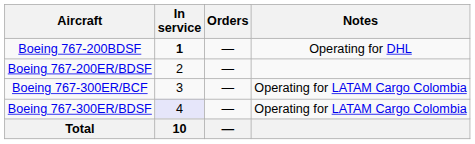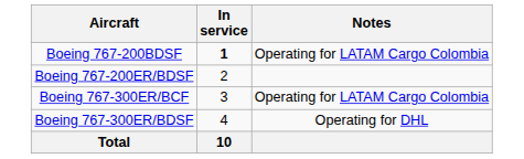 <table class="wikitable" style="text-align:center; margin:0.5em auto">
 <tr>
 <th>Aircraft</th>
 <th>In<br>service</th>
-<th>Orders</th>
 <th>Notes</th>
 </tr>
 <tr>
 <td><a href='#'>Boeing 767-200BDSF</a></td>
 <td><strong>1</strong></td>
-<td>—</td>
-<td>Operating for <a href='#'>DHL</a></td>
+<td>Operating for <a href='#'>LATAM Cargo Colombia</a></td>
 </tr>
 <tr>
 <td><a href='#'>Boeing 767-200ER/BDSF</a></td>
 <td>2</td>
-<td>—</td>
 <td></td>
 </tr>
 <tr>
 <td><a href='#'>Boeing 767-300ER/BCF</a></td>
 <td>3</td>
-<td>—</td>
 <td>Operating for <a href='#'>LATAM Cargo Colombia</a></td>
 </tr>
 <tr>
 <td><a href='#'>Boeing 767-300ER/BDSF</a></td>
-<td style="background: lavender;">4</td>
-<td>—</td>
-<td>Operating for <a href='#'>LATAM Cargo Colombia</a></td>
+<td>4</td>
+<td>Operating for <a href='#'>DHL</a></td>
 </tr>
 <tr>
 <th>Total</th>
 <th>10</th>
-<th>—</th>
 <th></th>
 </tr>
 </table>
